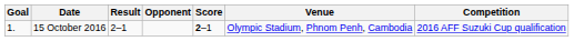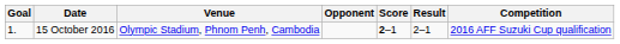 <table class="wikitable" style="font-size:90%;">
 <tr>
 <th>Goal</th>
 <th>Date</th>
-<th>Result</th>
+<th>Venue</th>
 <th>Opponent</th>
 <th>Score</th>
-<th>Venue</th>
+<th>Result</th>
 <th>Competition</th>
 </tr>
 <tr>
 <td>1.</td>
 <td>15 October 2016</td>
-<td>2–1</td>
+<td><a href='#'>Olympic Stadium</a>, <a href='#'>Phnom Penh</a>, <a href='#'>Cambodia</a></td>
 <td></td>
 <td><strong>2</strong>–1</td>
-<td><a href='#'>Olympic Stadium</a>, <a href='#'>Phnom Penh</a>, <a href='#'>Cambodia</a></td>
+<td>2–1</td>
 <td><a href='#'>2016 AFF Suzuki Cup qualification</a></td>
 </tr>
 </table>
